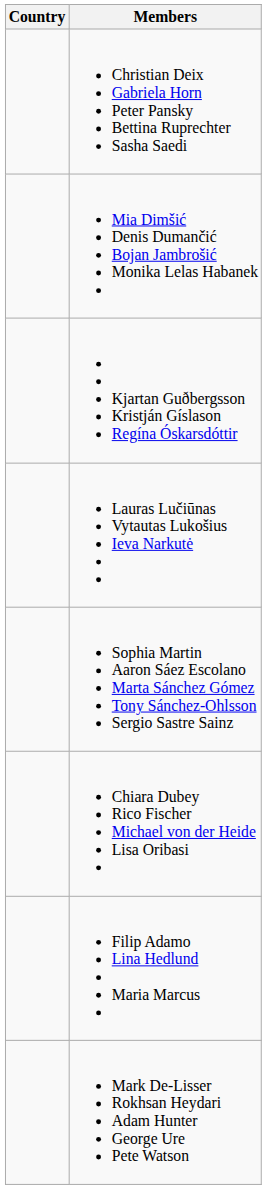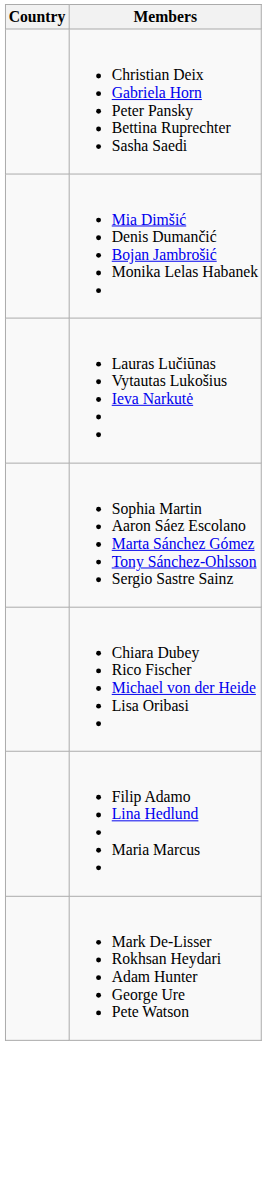 <table class="wikitable collapsible" style="margin: 1em auto 1em auto">
 <tr>
 <th>Country</th>
 <th>Members</th>
 </tr>
 <tr>
 <td></td>
 <td><br><ul><li>Christian Deix</li><li><a href='#'>Gabriela Horn</a></li><li>Peter Pansky</li><li>Bettina Ruprechter</li><li>Sasha Saedi</li></ul></td>
 </tr>
 <tr>
 <td></td>
 <td><br><ul><li><a href='#'>Mia Dimšić</a></li><li>Denis Dumančić</li><li><a href='#'>Bojan Jambrošić</a></li><li>Monika Lelas Habanek</li><li></li></ul></td>
-</tr>
-<tr>
-<td></td>
-<td><br><ul><li></li><li></li><li>Kjartan Guðbergsson</li><li>Kristján Gíslason</li><li><a href='#'>Regína Óskarsdóttir</a></li></ul></td>
 </tr>
 <tr>
 <td></td>
 <td><br><ul><li>Lauras Lučiūnas</li><li>Vytautas Lukošius</li><li><a href='#'>Ieva Narkutė</a></li><li></li><li></li></ul></td>
 </tr>
 <tr>
 <td></td>
 <td><br><ul><li>Sophia Martin</li><li>Aaron Sáez Escolano</li><li><a href='#'>Marta Sánchez Gómez</a></li><li><a href='#'>Tony Sánchez-Ohlsson</a></li><li>Sergio Sastre Sainz</li></ul></td>
 </tr>
 <tr>
 <td></td>
 <td><br><ul><li>Chiara Dubey</li><li>Rico Fischer</li><li><a href='#'>Michael von der Heide</a></li><li>Lisa Oribasi</li><li></li></ul></td>
 </tr>
 <tr>
 <td></td>
 <td><br><ul><li>Filip Adamo</li><li><a href='#'>Lina Hedlund</a></li><li></li><li>Maria Marcus</li><li></li></ul></td>
 </tr>
 <tr>
 <td></td>
 <td><br><ul><li>Mark De-Lisser</li><li>Rokhsan Heydari</li><li>Adam Hunter</li><li>George Ure</li><li>Pete Watson</li></ul></td>
 </tr>
 </table>
